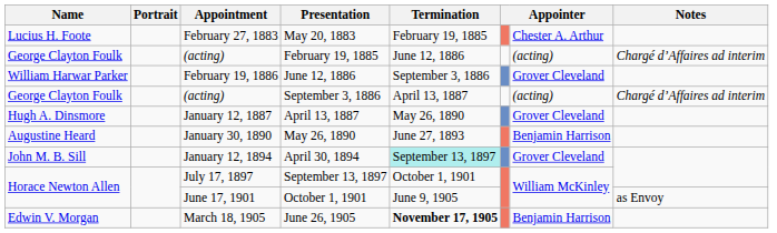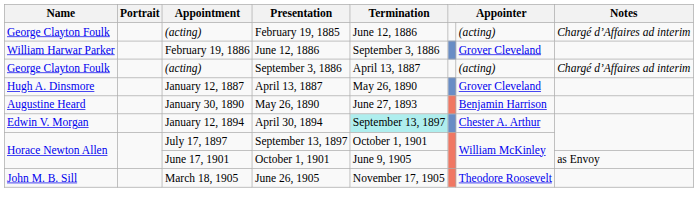 <table class=wikitable>
 <tr>
 <th align=center>Name</th>
 <th>Portrait</th>
 <th>Appointment</th>
 <th>Presentation</th>
 <th>Termination</th>
 <th colspan="2">Appointer</th>
 <th>Notes</th>
-</tr>
-<tr>
-<td><a href='#'>Lucius H. Foote</a></td>
-<td></td>
-<td>February 27, 1883</td>
-<td>May 20, 1883</td>
-<td>February 19, 1885</td>
-<td style="background:#f07763;" rowspan="1"> </td>
-<td><a href='#'>Chester A. Arthur</a></td>
-<td></td>
 </tr>
 <tr>
 <td><a href='#'>George Clayton Foulk</a></td>
 <td></td>
 <td><em>(acting)</em></td>
 <td>February 19, 1885</td>
 <td>June 12, 1886</td>
 <td></td>
 <td><em>(acting)</em></td>
 <td><em>Chargé d’Affaires ad interim</em></td>
 </tr>
 <tr>
 <td><a href='#'>William Harwar Parker</a></td>
 <td></td>
 <td>February 19, 1886</td>
 <td>June 12, 1886</td>
 <td>September 3, 1886</td>
 <td style="background:#698dc5;" rowspan="1"> </td>
 <td><a href='#'>Grover Cleveland</a></td>
 <td></td>
 </tr>
 <tr>
 <td><a href='#'>George Clayton Foulk</a></td>
 <td></td>
 <td><em>(acting)</em></td>
 <td>September 3, 1886</td>
 <td>April 13, 1887</td>
 <td></td>
 <td><em>(acting)</em></td>
 <td><em>Chargé d’Affaires ad interim</em></td>
 </tr>
 <tr>
 <td><a href='#'>Hugh A. Dinsmore</a></td>
 <td></td>
 <td>January 12, 1887</td>
 <td>April 13, 1887</td>
 <td>May 26, 1890</td>
 <td style="background:#698dc5;" rowspan="1"> </td>
 <td><a href='#'>Grover Cleveland</a></td>
 <td></td>
 </tr>
 <tr>
 <td><a href='#'>Augustine Heard</a></td>
 <td></td>
 <td>January 30, 1890</td>
 <td>May 26, 1890</td>
 <td>June 27, 1893</td>
 <td style="background:#f07763;" rowspan="1"> </td>
 <td><a href='#'>Benjamin Harrison</a></td>
 <td></td>
 </tr>
 <tr>
-<td><a href='#'>John M. B. Sill</a></td>
+<td><a href='#'>Edwin V. Morgan</a></td>
 <td></td>
 <td>January 12, 1894</td>
 <td>April 30, 1894</td>
 <td style="background: paleturquoise;">September 13, 1897</td>
 <td style="background:#698dc5;" rowspan="1"> </td>
-<td><a href='#'>Grover Cleveland</a></td>
+<td><a href='#'>Chester A. Arthur</a></td>
 </tr>
 <tr>
 <td rowspan=2><a href='#'>Horace Newton Allen</a></td>
 <td rowspan=2></td>
 <td>July 17, 1897</td>
 <td>September 13, 1897</td>
 <td>October 1, 1901</td>
 <td style="background:#f07763;" rowspan="2"> </td>
 <td rowspan="2"><a href='#'>William McKinley</a></td>
 </tr>
 <tr>
 <td>June 17, 1901</td>
 <td>October 1, 1901</td>
 <td>June 9, 1905</td>
 <td>as Envoy</td>
 </tr>
 <tr>
-<td><a href='#'>Edwin V. Morgan</a></td>
+<td><a href='#'>John M. B. Sill</a></td>
 <td></td>
 <td>March 18, 1905</td>
 <td>June 26, 1905</td>
-<td><strong>November 17, 1905</strong></td>
+<td>November 17, 1905</td>
 <td style="background:#f07763;" rowspan="1"> </td>
-<td><a href='#'>Benjamin Harrison</a></td>
+<td rowspan="1"><a href='#'>Theodore Roosevelt</a></td>
 <td></td>
 </tr>
 </table>
